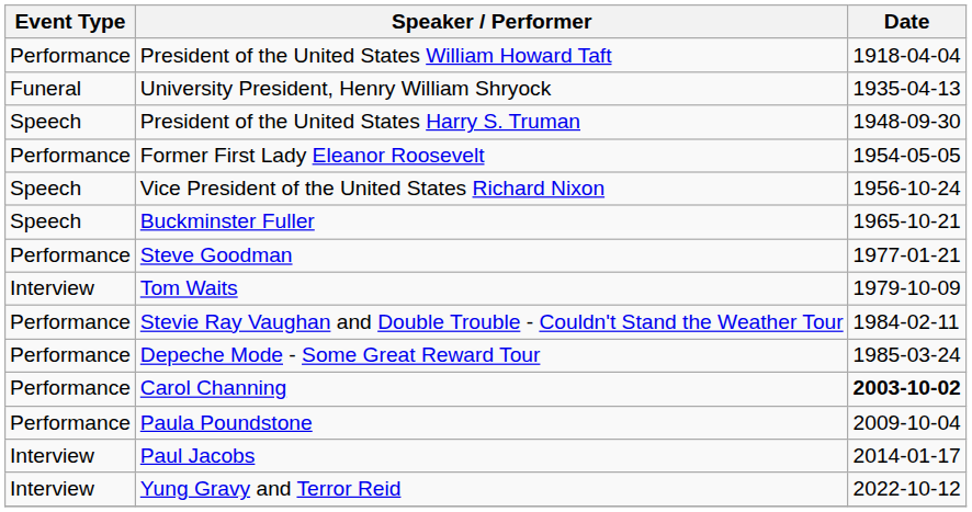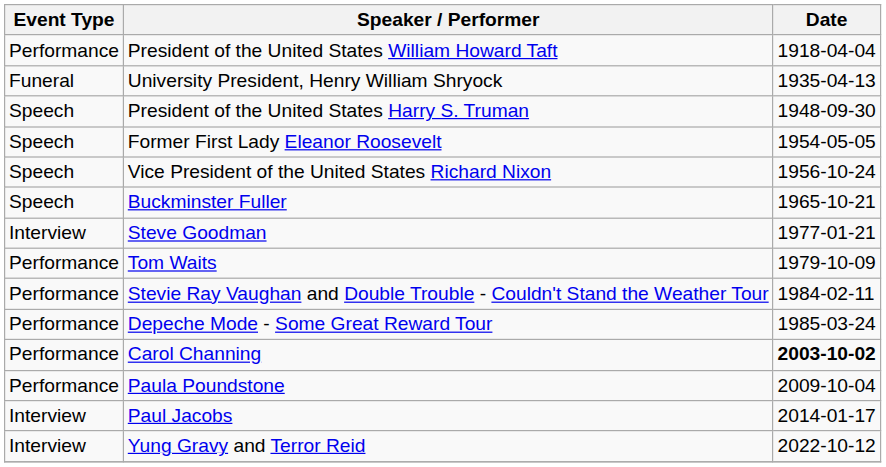 <table class="wikitable sortable">
 <tr>
 <th>Event Type</th>
 <th>Speaker / Performer</th>
 <th>Date</th>
 </tr>
 <tr>
 <td>Performance</td>
 <td>President of the United States <a href='#'>William Howard Taft</a></td>
 <td>1918-04-04</td>
 </tr>
 <tr>
 <td>Funeral</td>
 <td>University President, Henry William Shryock </td>
 <td>1935-04-13</td>
 </tr>
 <tr>
 <td>Speech</td>
 <td>President of the United States <a href='#'>Harry S. Truman</a></td>
 <td>1948-09-30</td>
 </tr>
 <tr>
-<td>Performance</td>
+<td>Speech</td>
 <td>Former First Lady <a href='#'>Eleanor Roosevelt</a></td>
 <td>1954-05-05</td>
 </tr>
 <tr>
 <td>Speech</td>
 <td>Vice President of the United States <a href='#'>Richard Nixon</a></td>
 <td>1956-10-24</td>
 </tr>
 <tr>
 <td>Speech</td>
 <td><a href='#'>Buckminster Fuller</a></td>
 <td>1965-10-21</td>
 </tr>
 <tr>
-<td>Performance</td>
+<td>Interview</td>
 <td><a href='#'>Steve Goodman</a></td>
 <td>1977-01-21</td>
 </tr>
 <tr>
-<td>Interview</td>
+<td>Performance</td>
 <td><a href='#'>Tom Waits</a></td>
 <td>1979-10-09</td>
 </tr>
 <tr>
 <td>Performance</td>
 <td><a href='#'>Stevie Ray Vaughan</a> and <a href='#'>Double Trouble</a> - <a href='#'>Couldn't Stand the Weather Tour</a></td>
 <td>1984-02-11</td>
 </tr>
 <tr>
 <td>Performance</td>
 <td><a href='#'>Depeche Mode</a>  - <a href='#'>Some Great Reward Tour</a></td>
 <td>1985-03-24</td>
 </tr>
 <tr>
 <td>Performance</td>
 <td><a href='#'>Carol Channing</a></td>
 <td><strong>2003-10-02</strong></td>
 </tr>
 <tr>
 <td>Performance</td>
 <td><a href='#'>Paula Poundstone</a></td>
 <td>2009-10-04</td>
 </tr>
 <tr>
 <td>Interview</td>
 <td><a href='#'>Paul Jacobs</a></td>
 <td>2014-01-17</td>
 </tr>
 <tr>
 <td>Interview</td>
 <td><a href='#'>Yung Gravy</a> and <a href='#'>Terror Reid</a></td>
 <td>2022-10-12</td>
 </tr>
 <tr>
 </tr>
 </table>
